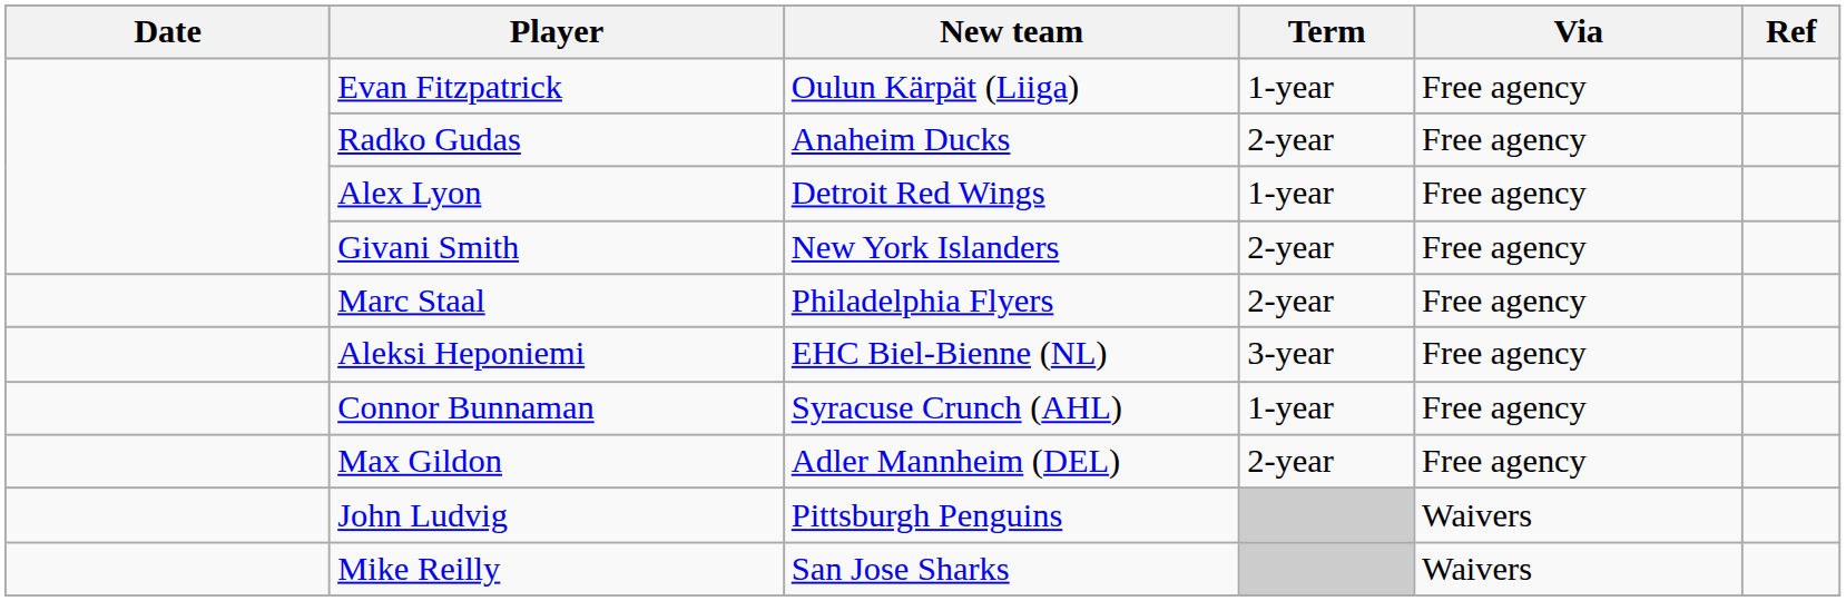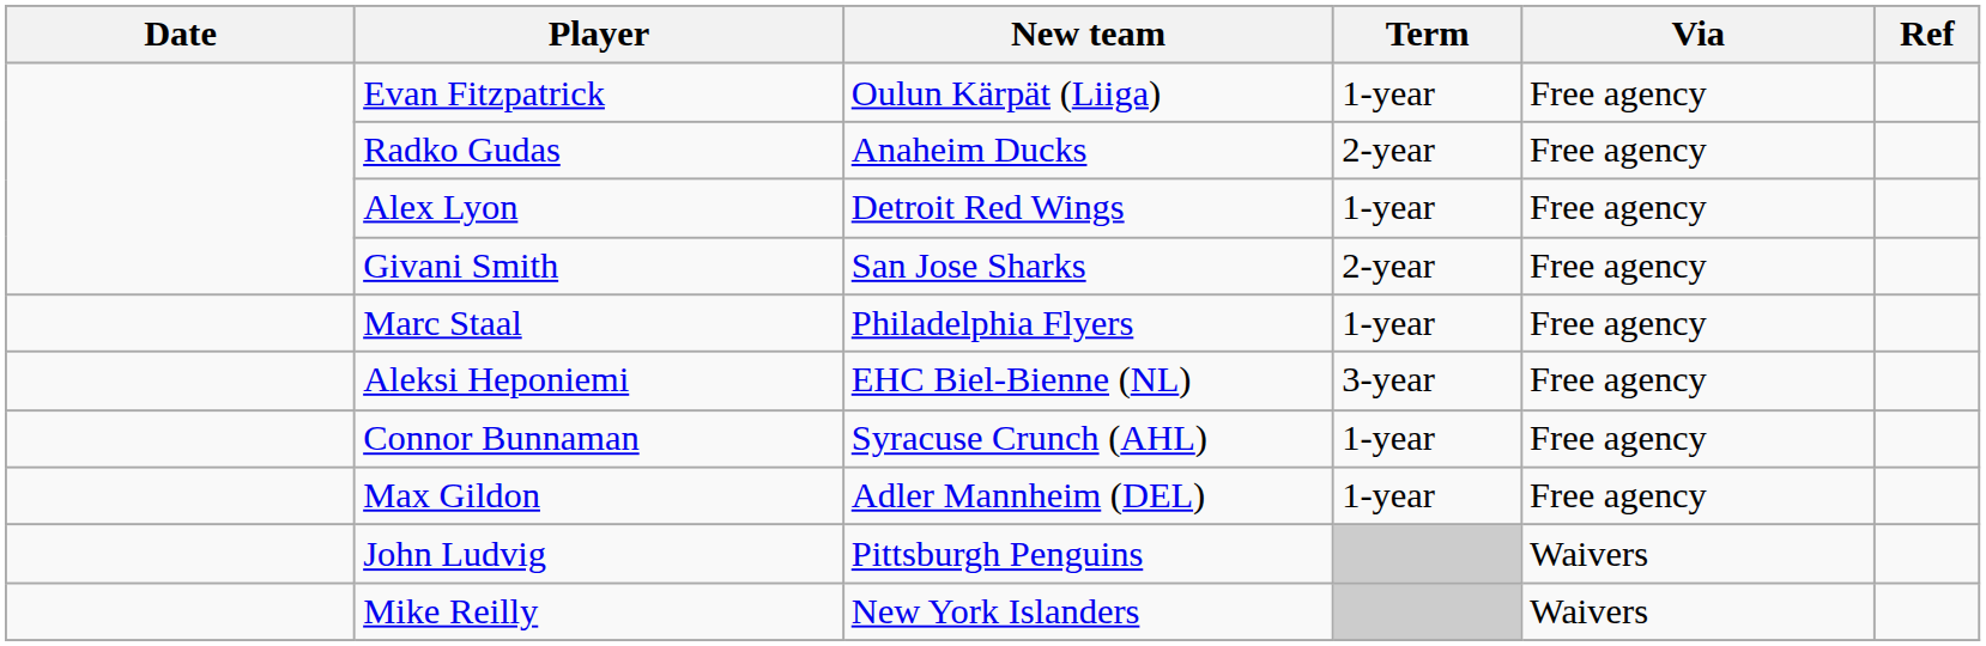 <table class="wikitable">
 <tr style="background:#ddd; text-align:center;">
 <th style="width: 10em;">Date</th>
 <th style="width: 14em;">Player</th>
 <th style="width: 14em;">New team</th>
 <th style="width: 5em;">Term</th>
 <th style="width: 10em;">Via</th>
 <th style="width: 2.5em;">Ref</th>
 </tr>
 <tr>
 <td rowspan="4"></td>
 <td><a href='#'>Evan Fitzpatrick</a></td>
 <td><a href='#'>Oulun Kärpät</a> (<a href='#'>Liiga</a>)</td>
 <td>1-year</td>
 <td>Free agency</td>
 <td></td>
 </tr>
 <tr>
 <td><a href='#'>Radko Gudas</a></td>
 <td><a href='#'>Anaheim Ducks</a></td>
 <td>2-year</td>
 <td>Free agency</td>
 <td></td>
 </tr>
 <tr>
 <td><a href='#'>Alex Lyon</a></td>
 <td><a href='#'>Detroit Red Wings</a></td>
 <td>1-year</td>
 <td>Free agency</td>
 <td></td>
 </tr>
 <tr>
 <td><a href='#'>Givani Smith</a></td>
-<td><a href='#'>New York Islanders</a></td>
+<td><a href='#'>San Jose Sharks</a></td>
 <td>2-year</td>
 <td>Free agency</td>
 <td></td>
 </tr>
 <tr>
 <td></td>
 <td><a href='#'>Marc Staal</a></td>
 <td><a href='#'>Philadelphia Flyers</a></td>
-<td>2-year</td>
+<td>1-year</td>
 <td>Free agency</td>
 <td></td>
 </tr>
 <tr>
 <td></td>
 <td><a href='#'>Aleksi Heponiemi</a></td>
 <td><a href='#'>EHC Biel-Bienne</a> (<a href='#'>NL</a>)</td>
 <td>3-year</td>
 <td>Free agency</td>
 <td></td>
 </tr>
 <tr>
 <td></td>
 <td><a href='#'>Connor Bunnaman</a></td>
 <td><a href='#'>Syracuse Crunch</a> (<a href='#'>AHL</a>)</td>
 <td>1-year</td>
 <td>Free agency</td>
 <td></td>
 </tr>
 <tr>
 <td></td>
 <td><a href='#'>Max Gildon</a></td>
 <td><a href='#'>Adler Mannheim</a> (<a href='#'>DEL</a>)</td>
-<td>2-year</td>
+<td>1-year</td>
 <td>Free agency</td>
 <td></td>
 </tr>
 <tr>
 <td></td>
 <td><a href='#'>John Ludvig</a></td>
 <td><a href='#'>Pittsburgh Penguins</a></td>
 <td style="background:#ccc;"></td>
 <td>Waivers</td>
 <td></td>
 </tr>
 <tr>
 <td></td>
 <td><a href='#'>Mike Reilly</a></td>
-<td><a href='#'>San Jose Sharks</a></td>
+<td><a href='#'>New York Islanders</a></td>
 <td style="background:#ccc;"></td>
 <td>Waivers</td>
 <td></td>
 </tr>
 </table>
